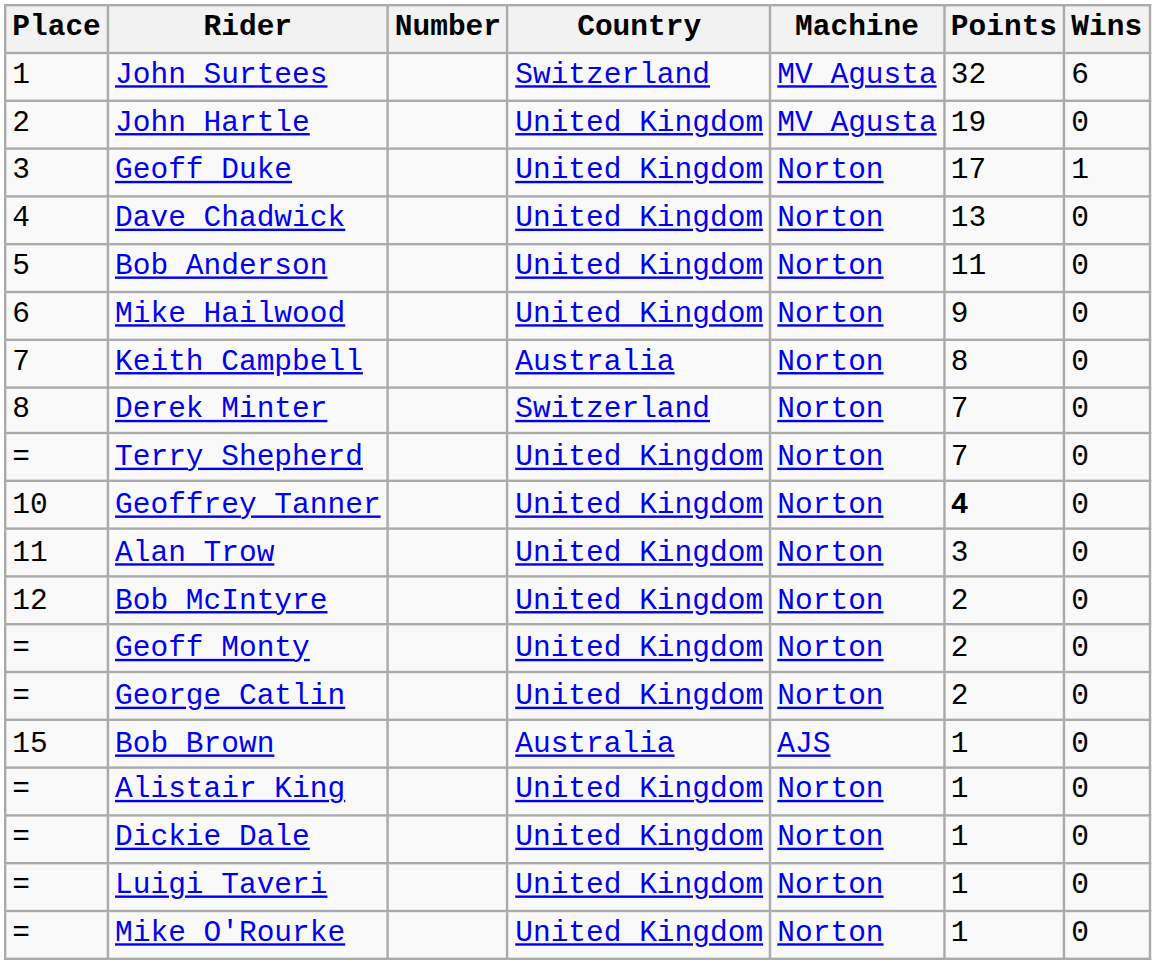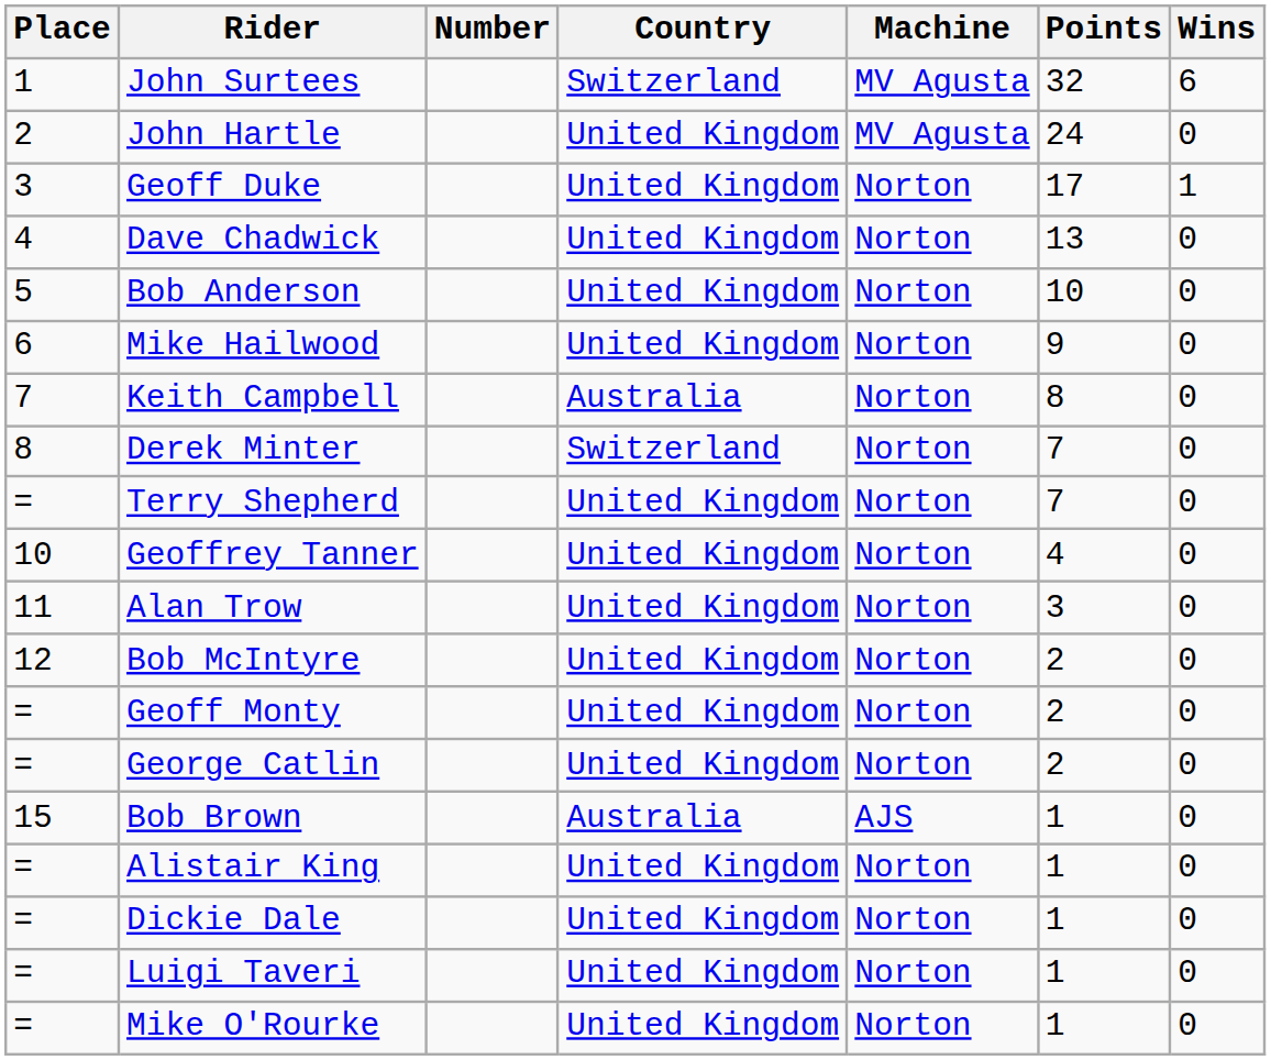 <table class="wikitable" style="font-size: 95%;">
 <tr>
 <th>Place</th>
 <th>Rider</th>
 <th>Number</th>
 <th>Country</th>
 <th>Machine</th>
 <th>Points</th>
 <th>Wins</th>
 </tr>
 <tr>
 <td>1</td>
 <td> <a href='#'>John Surtees</a></td>
 <td></td>
 <td><a href='#'>Switzerland</a></td>
 <td><a href='#'>MV Agusta</a></td>
 <td>32</td>
 <td>6</td>
 </tr>
 <tr>
 <td>2</td>
 <td> <a href='#'>John Hartle</a></td>
 <td></td>
 <td><a href='#'>United Kingdom</a></td>
 <td><a href='#'>MV Agusta</a></td>
-<td>19</td>
+<td>24</td>
 <td>0</td>
 </tr>
 <tr>
 <td>3</td>
 <td> <a href='#'>Geoff Duke</a></td>
 <td></td>
 <td><a href='#'>United Kingdom</a></td>
 <td><a href='#'>Norton</a></td>
 <td>17</td>
 <td>1</td>
 </tr>
 <tr>
 <td>4</td>
 <td> <a href='#'>Dave Chadwick</a></td>
 <td></td>
 <td><a href='#'>United Kingdom</a></td>
 <td><a href='#'>Norton</a></td>
 <td>13</td>
 <td>0</td>
 </tr>
 <tr>
 <td>5</td>
 <td> <a href='#'>Bob Anderson</a></td>
 <td></td>
 <td><a href='#'>United Kingdom</a></td>
 <td><a href='#'>Norton</a></td>
-<td>11</td>
+<td>10</td>
 <td>0</td>
 </tr>
 <tr>
 <td>6</td>
 <td> <a href='#'>Mike Hailwood</a></td>
 <td></td>
 <td><a href='#'>United Kingdom</a></td>
 <td><a href='#'>Norton</a></td>
 <td>9</td>
 <td>0</td>
 </tr>
 <tr>
 <td>7</td>
 <td> <a href='#'>Keith Campbell</a></td>
 <td></td>
 <td><a href='#'>Australia</a></td>
 <td><a href='#'>Norton</a></td>
 <td>8</td>
 <td>0</td>
 </tr>
 <tr>
 <td>8</td>
 <td> <a href='#'>Derek Minter</a></td>
 <td></td>
 <td><a href='#'>Switzerland</a></td>
 <td><a href='#'>Norton</a></td>
 <td>7</td>
 <td>0</td>
 </tr>
 <tr>
 <td>=</td>
 <td> <a href='#'>Terry Shepherd</a></td>
 <td></td>
 <td><a href='#'>United Kingdom</a></td>
 <td><a href='#'>Norton</a></td>
 <td>7</td>
 <td>0</td>
 </tr>
 <tr>
 <td>10</td>
 <td> <a href='#'>Geoffrey Tanner</a></td>
 <td></td>
 <td><a href='#'>United Kingdom</a></td>
 <td><a href='#'>Norton</a></td>
-<td><strong>4</strong></td>
+<td>4</td>
 <td>0</td>
 </tr>
 <tr>
 <td>11</td>
 <td> <a href='#'>Alan Trow</a></td>
 <td></td>
 <td><a href='#'>United Kingdom</a></td>
 <td><a href='#'>Norton</a></td>
 <td>3</td>
 <td>0</td>
 </tr>
 <tr>
 <td>12</td>
 <td> <a href='#'>Bob McIntyre</a></td>
 <td></td>
 <td><a href='#'>United Kingdom</a></td>
 <td><a href='#'>Norton</a></td>
 <td>2</td>
 <td>0</td>
 </tr>
 <tr>
 <td>=</td>
 <td> <a href='#'>Geoff Monty</a></td>
 <td></td>
 <td><a href='#'>United Kingdom</a></td>
 <td><a href='#'>Norton</a></td>
 <td>2</td>
 <td>0</td>
 </tr>
 <tr>
 <td>=</td>
 <td> <a href='#'>George Catlin</a></td>
 <td></td>
 <td><a href='#'>United Kingdom</a></td>
 <td><a href='#'>Norton</a></td>
 <td>2</td>
 <td>0</td>
 </tr>
 <tr>
 <td>15</td>
 <td> <a href='#'>Bob Brown</a></td>
 <td></td>
 <td><a href='#'>Australia</a></td>
 <td><a href='#'>AJS</a></td>
 <td>1</td>
 <td>0</td>
 </tr>
 <tr>
 <td>=</td>
 <td> <a href='#'>Alistair King</a></td>
 <td></td>
 <td><a href='#'>United Kingdom</a></td>
 <td><a href='#'>Norton</a></td>
 <td>1</td>
 <td>0</td>
 </tr>
 <tr>
 <td>=</td>
 <td> <a href='#'>Dickie Dale</a></td>
 <td></td>
 <td><a href='#'>United Kingdom</a></td>
 <td><a href='#'>Norton</a></td>
 <td>1</td>
 <td>0</td>
 </tr>
 <tr>
 <td>=</td>
 <td> <a href='#'>Luigi Taveri</a></td>
 <td></td>
 <td><a href='#'>United Kingdom</a></td>
 <td><a href='#'>Norton</a></td>
 <td>1</td>
 <td>0</td>
 </tr>
 <tr>
 <td>=</td>
 <td> <a href='#'>Mike O'Rourke</a></td>
 <td></td>
 <td><a href='#'>United Kingdom</a></td>
 <td><a href='#'>Norton</a></td>
 <td>1</td>
 <td>0</td>
 </tr>
 </table>
